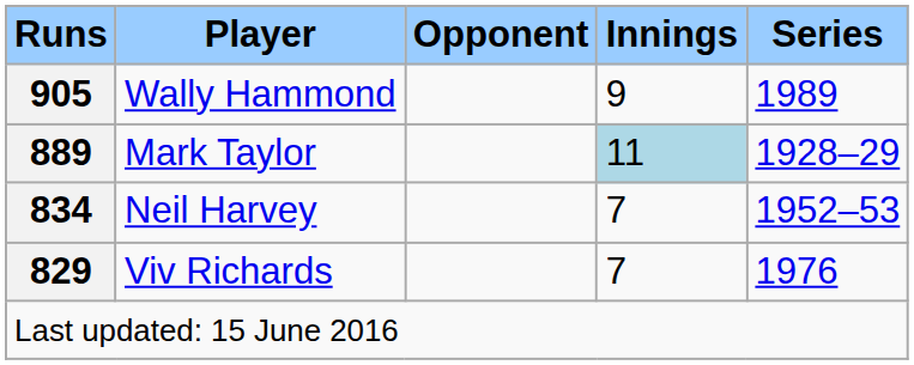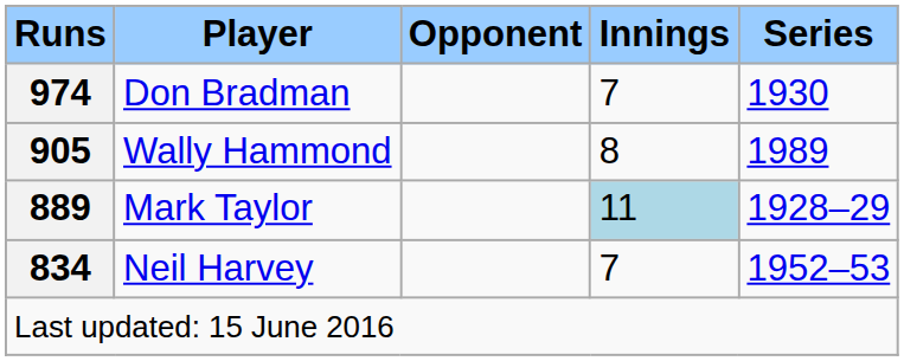 <table class="wikitable sortable">
 <tr style="background:#9cf;">
 <td style="text-align:center;"><strong>Runs</strong></td>
 <td style="text-align:center;"><strong>Player</strong></td>
 <td style="text-align:center;"><strong>Opponent</strong></td>
 <td style="text-align:center;"><strong>Innings</strong></td>
 <td style="text-align:center;"><strong>Series</strong></td>
 </tr>
 <tr>
+<th>974</th>
+<td> <a href='#'>Don Bradman</a></td>
+<td></td>
+<td>7</td>
+<td><a href='#'>1930</a></td>
+</tr>
+<tr>
 <th>905</th>
 <td> <a href='#'>Wally Hammond</a></td>
 <td></td>
-<td>9</td>
+<td>8</td>
 <td><a href='#'>1989</a></td>
 </tr>
 <tr>
 <th>889</th>
 <td> <a href='#'>Mark Taylor</a></td>
 <td></td>
 <td style="background: lightblue;">11</td>
 <td><a href='#'>1928–29</a></td>
 </tr>
 <tr>
 <th>834</th>
 <td> <a href='#'>Neil Harvey</a></td>
 <td></td>
 <td>7</td>
 <td><a href='#'>1952–53</a></td>
 </tr>
 <tr>
-<th>829</th>
-<td> <a href='#'>Viv Richards</a></td>
-<td></td>
-<td>7</td>
-<td><a href='#'>1976</a></td>
-</tr>
-<tr>
 <td colspan="5"><small>Last updated: 15 June 2016</small></td>
 </tr>
 </table>
